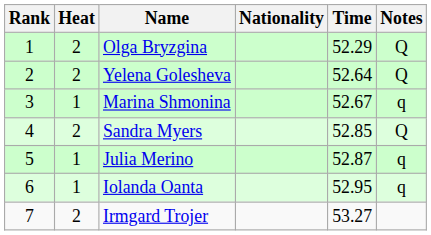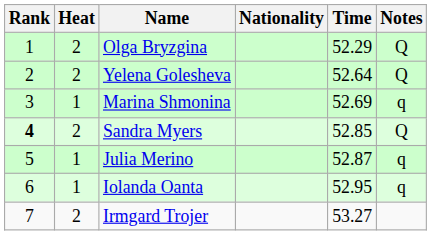 <table class="wikitable sortable" style="text-align:center">
 <tr>
 <th>Rank</th>
 <th>Heat</th>
 <th>Name</th>
 <th>Nationality</th>
 <th>Time</th>
 <th>Notes</th>
 </tr>
 <tr bgcolor=ccffcc>
 <td>1</td>
 <td>2</td>
 <td align="left"><a href='#'>Olga Bryzgina</a></td>
 <td align=left></td>
 <td>52.29</td>
 <td>Q</td>
 </tr>
 <tr bgcolor=ccffcc>
 <td>2</td>
 <td>2</td>
 <td align="left"><a href='#'>Yelena Golesheva</a></td>
 <td align=left></td>
 <td>52.64</td>
 <td>Q</td>
 </tr>
 <tr bgcolor=ccffcc>
 <td>3</td>
 <td>1</td>
 <td align="left"><a href='#'>Marina Shmonina</a></td>
 <td align=left></td>
-<td>52.67</td>
+<td>52.69</td>
 <td>q</td>
 </tr>
 <tr bgcolor=ddffdd>
-<td>4</td>
+<td><strong>4</strong></td>
 <td>2</td>
 <td align="left"><a href='#'>Sandra Myers</a></td>
 <td align=left></td>
 <td>52.85</td>
 <td>Q</td>
 </tr>
 <tr bgcolor=ccffcc>
 <td>5</td>
 <td>1</td>
 <td align="left"><a href='#'>Julia Merino</a></td>
 <td align=left></td>
 <td>52.87</td>
 <td>q</td>
 </tr>
 <tr bgcolor=ddffdd>
 <td>6</td>
 <td>1</td>
 <td align="left"><a href='#'>Iolanda Oanta</a></td>
 <td align=left></td>
 <td>52.95</td>
 <td>q</td>
 </tr>
 <tr>
 <td>7</td>
 <td>2</td>
 <td align="left"><a href='#'>Irmgard Trojer</a></td>
 <td align=left></td>
 <td>53.27</td>
 <td></td>
 </tr>
 </table>
